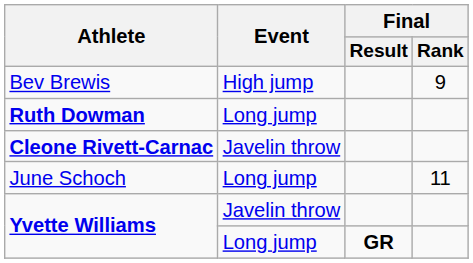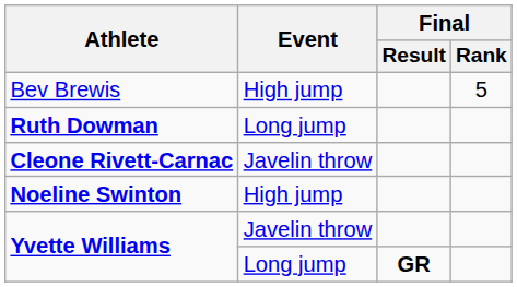 <table class=wikitable style=font-size:90%>
 <tr>
 <th rowspan=2>Athlete</th>
 <th rowspan=2>Event</th>
 <th colspan=2>Final</th>
 </tr>
 <tr style=font-size:95%>
 <th>Result</th>
 <th>Rank</th>
 </tr>
 <tr align=center>
 <td align=left><a href='#'>Bev Brewis</a></td>
 <td align=left><a href='#'>High jump</a></td>
 <td></td>
-<td>9</td>
+<td>5</td>
 </tr>
 <tr align=center>
 <td align=left><strong><a href='#'>Ruth Dowman</a></strong></td>
 <td align=left><a href='#'>Long jump</a></td>
 <td></td>
 <td></td>
 </tr>
 <tr align=center>
 <td align=left><strong><a href='#'>Cleone Rivett-Carnac</a></strong></td>
 <td align=left><a href='#'>Javelin throw</a></td>
 <td></td>
 <td></td>
 </tr>
 <tr align=center>
-<td align=left><a href='#'>June Schoch</a></td>
-<td align=left><a href='#'>Long jump</a></td>
+<td align=left><strong><a href='#'>Noeline Swinton</a></strong></td>
+<td align=left><a href='#'>High jump</a></td>
 <td></td>
-<td>11</td>
+<td></td>
 </tr>
 <tr align=center>
 <td align=left rowspan=2><strong><a href='#'>Yvette Williams</a></strong></td>
 <td align=left><a href='#'>Javelin throw</a></td>
 <td></td>
 <td></td>
 </tr>
 <tr align=center>
 <td align=left><a href='#'>Long jump</a></td>
 <td> <strong>GR</strong></td>
 <td></td>
 </tr>
 </table>
